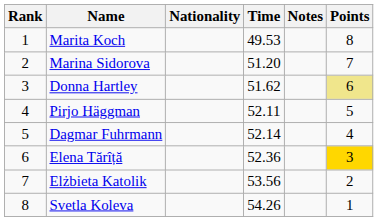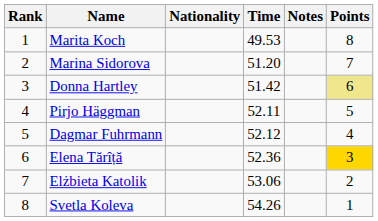 <table class="wikitable sortable" style="text-align:center">
 <tr>
 <th>Rank</th>
 <th>Name</th>
 <th>Nationality</th>
 <th>Time</th>
 <th>Notes</th>
 <th>Points</th>
 </tr>
 <tr>
 <td>1</td>
 <td align=left><a href='#'>Marita Koch</a></td>
 <td align=left></td>
 <td>49.53</td>
 <td></td>
 <td>8</td>
 </tr>
 <tr>
 <td>2</td>
 <td align=left><a href='#'>Marina Sidorova</a></td>
 <td align=left></td>
 <td>51.20</td>
 <td></td>
 <td>7</td>
 </tr>
 <tr>
 <td>3</td>
 <td align=left><a href='#'>Donna Hartley</a></td>
 <td align=left></td>
-<td>51.62</td>
+<td>51.42</td>
 <td></td>
 <td style="background: khaki;">6</td>
 </tr>
 <tr>
 <td>4</td>
 <td align=left><a href='#'>Pirjo Häggman</a></td>
 <td align=left></td>
 <td>52.11</td>
 <td></td>
 <td>5</td>
 </tr>
 <tr>
 <td>5</td>
 <td align=left><a href='#'>Dagmar Fuhrmann</a></td>
 <td align=left></td>
-<td>52.14</td>
+<td>52.12</td>
 <td></td>
 <td>4</td>
 </tr>
 <tr>
 <td>6</td>
 <td align=left><a href='#'>Elena Tărîță</a></td>
 <td align=left></td>
 <td>52.36</td>
 <td></td>
 <td style="background: gold;">3</td>
 </tr>
 <tr>
 <td>7</td>
 <td align=left><a href='#'>Elżbieta Katolik</a></td>
 <td align=left></td>
-<td>53.56</td>
+<td>53.06</td>
 <td></td>
 <td>2</td>
 </tr>
 <tr>
 <td>8</td>
 <td align=left><a href='#'>Svetla Koleva</a></td>
 <td align=left></td>
 <td>54.26</td>
 <td></td>
 <td>1</td>
 </tr>
 </table>
